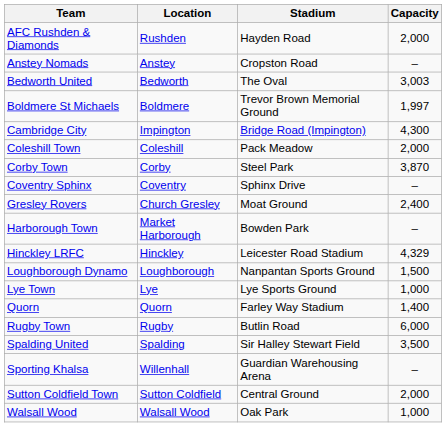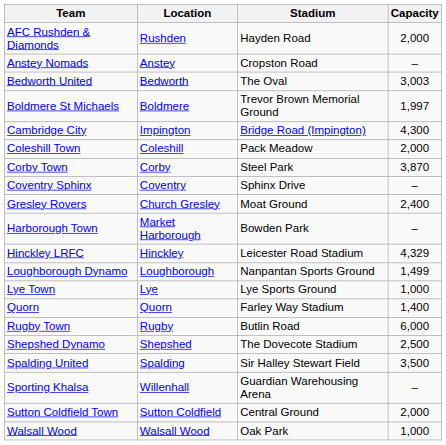 <table class="wikitable sortable">
 <tr>
 <th>Team</th>
 <th>Location</th>
 <th>Stadium</th>
 <th>Capacity</th>
 </tr>
 <tr>
 <td><a href='#'>AFC Rushden & Diamonds</a></td>
 <td><a href='#'>Rushden</a></td>
 <td>Hayden Road</td>
 <td align="center">2,000</td>
 </tr>
 <tr>
 <td><a href='#'>Anstey Nomads</a></td>
 <td><a href='#'>Anstey</a></td>
 <td>Cropston Road</td>
 <td align="center">–</td>
 </tr>
 <tr>
 <td><a href='#'>Bedworth United</a></td>
 <td><a href='#'>Bedworth</a></td>
 <td>The Oval</td>
 <td align="center">3,003</td>
 </tr>
 <tr>
 <td><a href='#'>Boldmere St Michaels</a></td>
 <td><a href='#'>Boldmere</a></td>
 <td>Trevor Brown Memorial Ground</td>
 <td align="center">1,997</td>
 </tr>
 <tr>
 <td><a href='#'>Cambridge City</a></td>
 <td><a href='#'>Impington</a></td>
 <td><a href='#'>Bridge Road (Impington)</a></td>
 <td align="center">4,300</td>
 </tr>
 <tr>
 <td><a href='#'>Coleshill Town</a></td>
 <td><a href='#'>Coleshill</a></td>
 <td>Pack Meadow</td>
 <td align="center">2,000</td>
 </tr>
 <tr>
 <td><a href='#'>Corby Town</a></td>
 <td><a href='#'>Corby</a></td>
 <td>Steel Park</td>
 <td align="center">3,870</td>
 </tr>
 <tr>
 <td><a href='#'>Coventry Sphinx</a></td>
 <td><a href='#'>Coventry</a></td>
 <td>Sphinx Drive</td>
 <td align="center">–</td>
 </tr>
 <tr>
 <td><a href='#'>Gresley Rovers</a></td>
 <td><a href='#'>Church Gresley</a></td>
 <td>Moat Ground</td>
 <td align="center">2,400</td>
 </tr>
 <tr>
 <td><a href='#'>Harborough Town</a></td>
 <td><a href='#'>Market Harborough</a></td>
 <td>Bowden Park</td>
 <td align="center">–</td>
 </tr>
 <tr>
 <td><a href='#'>Hinckley LRFC</a></td>
 <td><a href='#'>Hinckley</a></td>
 <td>Leicester Road Stadium</td>
 <td align="center">4,329</td>
 </tr>
 <tr>
 <td><a href='#'>Loughborough Dynamo</a></td>
 <td><a href='#'>Loughborough</a></td>
 <td>Nanpantan Sports Ground</td>
-<td align="center">1,500</td>
+<td align="center">1,499</td>
 </tr>
 <tr>
 <td><a href='#'>Lye Town</a></td>
 <td><a href='#'>Lye</a></td>
 <td>Lye Sports Ground</td>
 <td align="center">1,000</td>
 </tr>
 <tr>
 <td><a href='#'>Quorn</a></td>
 <td><a href='#'>Quorn</a></td>
 <td>Farley Way Stadium</td>
 <td align="center">1,400</td>
 </tr>
 <tr>
 <td><a href='#'>Rugby Town</a></td>
 <td><a href='#'>Rugby</a></td>
 <td>Butlin Road</td>
 <td align="center">6,000</td>
+</tr>
+<tr>
+<td><a href='#'>Shepshed Dynamo</a></td>
+<td><a href='#'>Shepshed</a></td>
+<td>The Dovecote Stadium</td>
+<td align="center">2,500</td>
 </tr>
 <tr>
 <td><a href='#'>Spalding United</a></td>
 <td><a href='#'>Spalding</a></td>
 <td>Sir Halley Stewart Field</td>
 <td align="center">3,500</td>
 </tr>
 <tr>
 <td><a href='#'>Sporting Khalsa</a></td>
 <td><a href='#'>Willenhall</a></td>
 <td>Guardian Warehousing Arena</td>
 <td align="center">–</td>
 </tr>
 <tr>
 <td><a href='#'>Sutton Coldfield Town</a></td>
 <td><a href='#'>Sutton Coldfield</a></td>
 <td>Central Ground</td>
 <td align="center">2,000</td>
 </tr>
 <tr>
 <td><a href='#'>Walsall Wood</a></td>
 <td><a href='#'>Walsall Wood</a></td>
 <td>Oak Park</td>
 <td align="center">1,000</td>
 </tr>
 </table>
